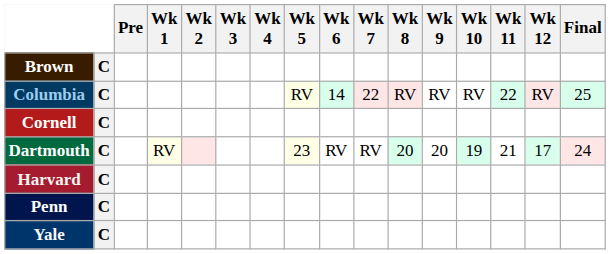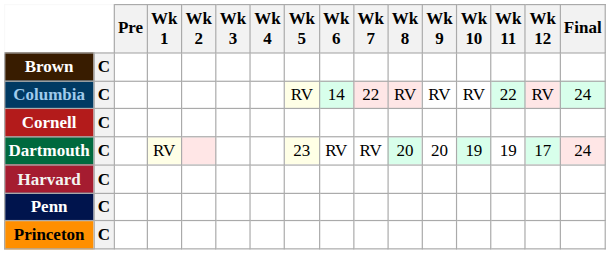 <table class="wikitable" style="white-space:nowrap;font-size:90%;">
 <tr>
 <th colspan="2" style="background:white; border-top-style:hidden; border-left-style:hidden;"> </th>
 <th>Pre</th>
 <th>Wk<br>1</th>
 <th>Wk<br>2</th>
 <th>Wk<br>3</th>
 <th>Wk<br>4</th>
 <th>Wk<br>5</th>
 <th>Wk<br>6</th>
 <th>Wk<br>7</th>
 <th>Wk<br>8</th>
 <th>Wk<br>9</th>
 <th>Wk<br>10</th>
 <th>Wk<br>11</th>
 <th>Wk<br>12</th>
 <th>Final</th>
 </tr>
 <tr style="text-align:center;">
 <th style="background:#381C00; color:#FFFFFF;">Brown</th>
 <th>C</th>
 <td style="background:#FFF;"></td>
 <td style="background:#FFF;"></td>
 <td style="background:#FFF;"></td>
 <td style="background:#FFF;"></td>
 <td style="background:#FFF;"></td>
 <td style="background:#FFF;"></td>
 <td style="background:#FFF;"></td>
 <td style="background:#FFF;"></td>
 <td style="background:#FFF;"></td>
 <td style="background:#FFF;"></td>
 <td style="background:#FFF;"></td>
 <td style="background:#FFF;"></td>
 <td style="background:#FFF;"></td>
 <td style="background:#FFF;"></td>
 </tr>
 <tr style="text-align:center;">
 <th style="background:#003A63; color:#9FCBED;">Columbia</th>
 <th>C</th>
 <td style="background:#FFF;"></td>
 <td style="background:#FFF;"></td>
 <td style="background:#FFF;"></td>
 <td style="background:#FFF;"></td>
 <td style="background:#FFF;"></td>
 <td style="background:#FFFFE6;">RV</td>
 <td style="background:#D8FFEB;">14</td>
 <td style="background:#FFE6E6;">22</td>
 <td style="background:#FFE6E6;">RV</td>
 <td style="background:#FFF;">RV</td>
 <td style="background:#FFF;">RV</td>
 <td style="background:#D8FFEB;">22</td>
 <td style="background:#FFE6E6;">RV</td>
-<td style="background:#D8FFEB;">25</td>
+<td style="background:#D8FFEB;">24</td>
 </tr>
 <tr style="text-align:center;">
 <th style="background:#b31b1b; color:#FFFFFF;">Cornell</th>
 <th>C</th>
 <td style="background:#FFF;"></td>
 <td style="background:#FFF;"></td>
 <td style="background:#FFF;"></td>
 <td style="background:#FFF;"></td>
 <td style="background:#FFF;"></td>
 <td style="background:#FFF;"></td>
 <td style="background:#FFF;"></td>
 <td style="background:#FFF;"></td>
 <td style="background:#FFF;"></td>
 <td style="background:#FFF;"></td>
 <td style="background:#FFF;"></td>
 <td style="background:#FFF;"></td>
 <td style="background:#FFF;"></td>
 <td style="background:#FFF;"></td>
 </tr>
 <tr style="text-align:center;">
 <th style="background:#00693E; color:#FFFFFF;">Dartmouth</th>
 <th>C</th>
 <td style="background:#FFF;"></td>
 <td style="background:#FFFFE6;">RV</td>
 <td style="background:#FFE6E6;"></td>
 <td style="background:#FFF;"></td>
 <td style="background:#FFF;"></td>
 <td style="background:#FFFFE6;">23</td>
 <td style="background:#FFF;">RV</td>
 <td style="background:#FFF;">RV</td>
 <td style="background:#D8FFEB;">20</td>
 <td style="background:#FFF;">20</td>
 <td style="background:#D8FFEB;">19</td>
-<td style="background:#FFF;">21</td>
+<td style="background:#FFF;">19</td>
 <td style="background:#D8FFEB;">17</td>
 <td style="background:#FFE6E6;">24</td>
 </tr>
 <tr style="text-align:center;">
 <th style="background:#A51C30; color:#F3F3F1;">Harvard</th>
 <th>C</th>
 <td style="background:#FFF;"></td>
 <td style="background:#FFF;"></td>
 <td style="background:#FFF;"></td>
 <td style="background:#FFF;"></td>
 <td style="background:#FFF;"></td>
 <td style="background:#FFF;"></td>
 <td style="background:#FFF;"></td>
 <td style="background:#FFF;"></td>
 <td style="background:#FFF;"></td>
 <td style="background:#FFF;"></td>
 <td style="background:#FFF;"></td>
 <td style="background:#FFF;"></td>
 <td style="background:#FFF;"></td>
 <td style="background:#FFF;"></td>
 </tr>
 <tr style="text-align:center;">
 <th style="background:#00144D; color:#FFFFFF;">Penn</th>
 <th>C</th>
 <td style="background:#FFF;"></td>
 <td style="background:#FFF;"></td>
 <td style="background:#FFF;"></td>
 <td style="background:#FFF;"></td>
 <td style="background:#FFF;"></td>
 <td style="background:#FFF;"></td>
 <td style="background:#FFF;"></td>
 <td style="background:#FFF;"></td>
 <td style="background:#FFF;"></td>
 <td style="background:#FFF;"></td>
 <td style="background:#FFF;"></td>
 <td style="background:#FFF;"></td>
 <td style="background:#FFF;"></td>
 <td style="background:#FFF;"></td>
 </tr>
 <tr style="text-align:center;">
-<th style="background:#00356B; color:#F9F9F9;">Yale</th>
+<th style="background:#FF8F00; color:#000000;">Princeton</th>
 <th>C</th>
 <td style="background:#FFF;"></td>
 <td style="background:#FFF;"></td>
 <td style="background:#FFF;"></td>
 <td style="background:#FFF;"></td>
 <td style="background:#FFF;"></td>
 <td style="background:#FFF;"></td>
 <td style="background:#FFF;"></td>
 <td style="background:#FFF;"></td>
 <td style="background:#FFF;"></td>
 <td style="background:#FFF;"></td>
 <td style="background:#FFF;"></td>
 <td style="background:#FFF;"></td>
 <td style="background:#FFF;"></td>
 <td style="background:#FFF;"></td>
 </tr>
 </table>
